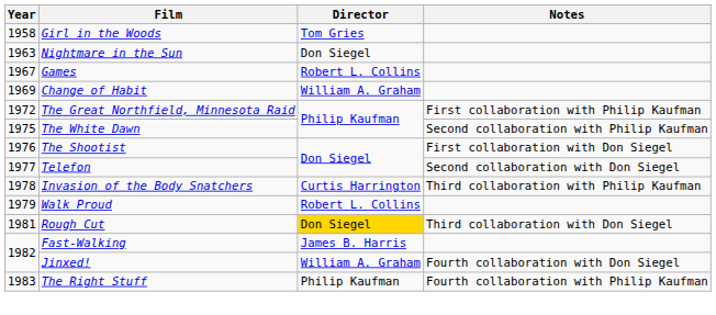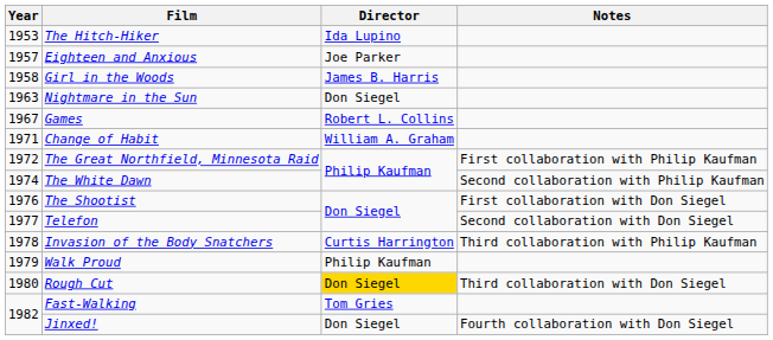 <table class="wikitable">
 <tr>
 <th>Year</th>
 <th>Film</th>
 <th>Director</th>
 <th>Notes</th>
 </tr>
 <tr>
+<td>1953</td>
+<td><em><a href='#'>The Hitch-Hiker</a></em></td>
+<td><a href='#'>Ida Lupino</a></td>
+<td></td>
+</tr>
+<tr>
+<td>1957</td>
+<td><em><a href='#'>Eighteen and Anxious</a></em></td>
+<td>Joe Parker</td>
+<td></td>
+</tr>
+<tr>
 <td>1958</td>
 <td><em><a href='#'>Girl in the Woods</a></em></td>
-<td><a href='#'>Tom Gries</a></td>
+<td><a href='#'>James B. Harris</a></td>
 <td></td>
 </tr>
 <tr>
 <td>1963</td>
 <td><em><a href='#'>Nightmare in the Sun</a></em></td>
 <td>Don Siegel</td>
 <td></td>
 </tr>
 <tr>
 <td>1967</td>
 <td><em><a href='#'>Games</a></em></td>
 <td><a href='#'>Robert L. Collins</a></td>
 <td></td>
 </tr>
 <tr>
-<td>1969</td>
+<td>1971</td>
 <td><em><a href='#'>Change of Habit</a></em></td>
 <td><a href='#'>William A. Graham</a></td>
 <td></td>
 </tr>
 <tr>
 <td>1972</td>
 <td><em><a href='#'>The Great Northfield, Minnesota Raid</a></em></td>
 <td rowspan=2><a href='#'>Philip Kaufman</a></td>
 <td>First collaboration with Philip Kaufman</td>
 </tr>
 <tr>
-<td>1975</td>
+<td>1974</td>
 <td><em><a href='#'>The White Dawn</a></em></td>
 <td>Second collaboration with Philip Kaufman</td>
 </tr>
 <tr>
 <td>1976</td>
 <td><em><a href='#'>The Shootist</a></em></td>
 <td rowspan=2><a href='#'>Don Siegel</a></td>
 <td>First collaboration with Don Siegel</td>
 </tr>
 <tr>
 <td>1977</td>
 <td><em><a href='#'>Telefon</a></em></td>
 <td>Second collaboration with Don Siegel</td>
 </tr>
 <tr>
 <td>1978</td>
 <td><em><a href='#'>Invasion of the Body Snatchers</a></em></td>
 <td><a href='#'>Curtis Harrington</a></td>
 <td>Third collaboration with Philip Kaufman</td>
 </tr>
 <tr>
 <td>1979</td>
 <td><em><a href='#'>Walk Proud</a></em></td>
-<td><a href='#'>Robert L. Collins</a></td>
+<td>Philip Kaufman</td>
 <td></td>
 </tr>
 <tr>
-<td>1981</td>
+<td>1980</td>
 <td><em><a href='#'>Rough Cut</a></em></td>
 <td style="background: gold;">Don Siegel</td>
 <td>Third collaboration with Don Siegel</td>
 </tr>
 <tr>
 <td rowspan=2>1982</td>
 <td><em><a href='#'>Fast-Walking</a></em></td>
-<td><a href='#'>James B. Harris</a></td>
+<td><a href='#'>Tom Gries</a></td>
 <td></td>
 </tr>
 <tr>
 <td><em><a href='#'>Jinxed!</a></em></td>
-<td><a href='#'>William A. Graham</a></td>
+<td>Don Siegel</td>
 <td>Fourth collaboration with Don Siegel</td>
 </tr>
-<tr>
-<td>1983</td>
-<td><em><a href='#'>The Right Stuff</a></em></td>
-<td>Philip Kaufman</td>
-<td>Fourth collaboration with Philip Kaufman</td>
-</tr>
 </table>
